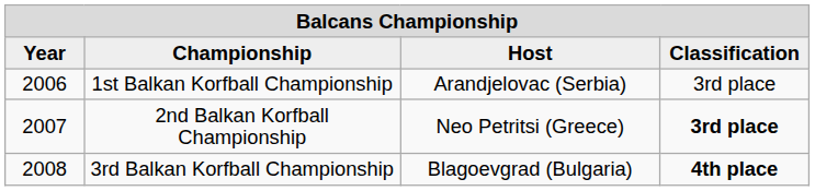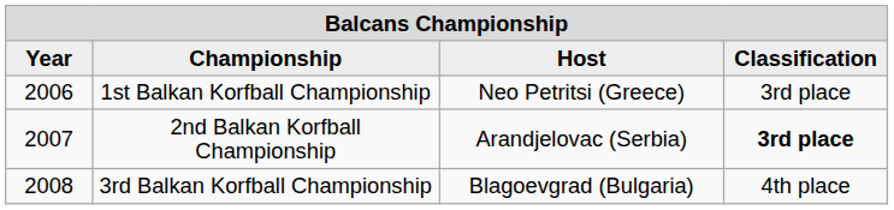 <table class="wikitable" style=font-size:90%>
 <tr align=center style="background:#dadada;">
 <td colspan=4><strong>Balcans Championship</strong></td>
 </tr>
 <tr align=center bgcolor="#eeeeee">
 <td width=50><strong>Year</strong></td>
 <td width=220><strong>Championship</strong></td>
 <td width=180><strong>Host</strong></td>
 <td width=100><strong>Classification</strong></td>
 </tr>
 <tr align=center>
 <td>2006</td>
 <td>1st Balkan Korfball Championship</td>
-<td>Arandjelovac (Serbia)</td>
+<td>Neo Petritsi (Greece)</td>
 <td align="center">3rd place</td>
 </tr>
 <tr align=center>
 <td>2007</td>
 <td>2nd Balkan Korfball Championship</td>
-<td>Neo Petritsi (Greece)</td>
+<td>Arandjelovac (Serbia)</td>
 <td align="center"><strong>3rd place</strong></td>
 </tr>
 <tr align=center>
 <td>2008</td>
 <td>3rd Balkan Korfball Championship</td>
 <td>Blagoevgrad (Bulgaria)</td>
-<td align="center"><strong>4th place</strong></td>
+<td align="center">4th place</td>
 </tr>
 </table>
